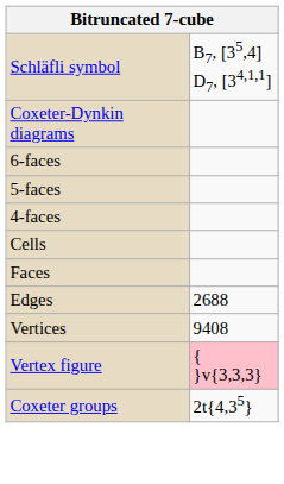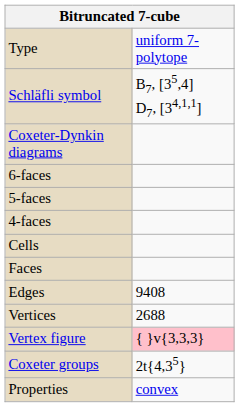 <table class="wikitable" align="right" style="margin-left:10px" width="250">
 <tr>
 <th bgcolor=#e7dcc3 colspan=2>Bitruncated 7-cube</th>
+</tr>
+<tr>
+<td bgcolor=#e7dcc3>Type</td>
+<td><a href='#'>uniform 7-polytope</a></td>
 </tr>
 <tr>
 <td bgcolor=#e7dcc3><a href='#'>Schläfli symbol</a></td>
 <td>B<sub>7</sub>, [3<sup>5</sup>,4]<br>D<sub>7</sub>, [3<sup>4,1,1</sup>]</td>
 </tr>
 <tr>
 <td bgcolor=#e7dcc3><a href='#'>Coxeter-Dynkin diagrams</a></td>
 <td><br></td>
 </tr>
 <tr>
 <td bgcolor=#e7dcc3>6-faces</td>
 <td></td>
 </tr>
 <tr>
 <td bgcolor=#e7dcc3>5-faces</td>
 <td></td>
 </tr>
 <tr>
 <td bgcolor=#e7dcc3>4-faces</td>
 <td></td>
 </tr>
 <tr>
 <td bgcolor=#e7dcc3>Cells</td>
 <td></td>
 </tr>
 <tr>
 <td bgcolor=#e7dcc3>Faces</td>
 <td></td>
 </tr>
 <tr>
 <td bgcolor=#e7dcc3>Edges</td>
-<td>2688</td>
+<td>9408</td>
 </tr>
 <tr>
 <td bgcolor=#e7dcc3>Vertices</td>
-<td>9408</td>
+<td>2688</td>
 </tr>
 <tr>
 <td bgcolor=#e7dcc3><a href='#'>Vertex figure</a></td>
 <td style="background: pink;">{ }v{3,3,3}</td>
 </tr>
 <tr>
 <td bgcolor=#e7dcc3><a href='#'>Coxeter groups</a></td>
 <td>2t{4,3<sup>5</sup>}</td>
 </tr>
+<tr>
+<td bgcolor=#e7dcc3>Properties</td>
+<td><a href='#'>convex</a></td>
+</tr>
 </table>
